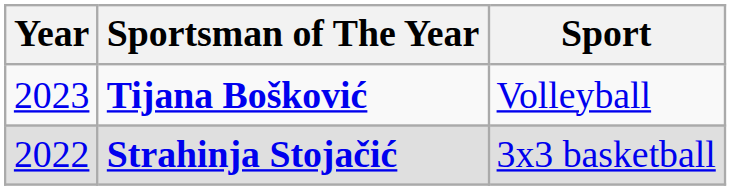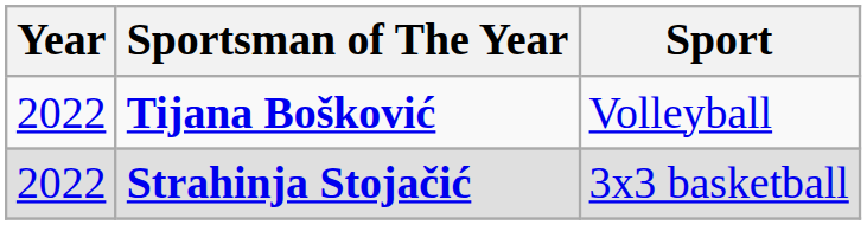 <table class="wikitable">
 <tr>
 <th><strong>Year</strong></th>
 <th><strong>Sportsman of The Year</strong></th>
 <th><strong>Sport</strong></th>
 </tr>
 <tr>
-<td><a href='#'>2023</a></td>
+<td><a href='#'>2022</a></td>
 <td><strong><a href='#'>Tijana Bošković</a></strong></td>
 <td> <a href='#'>Volleyball</a></td>
 </tr>
 <tr bgcolor=#DFDFDF>
 <td><a href='#'>2022</a></td>
 <td><strong><a href='#'>Strahinja Stojačić</a></strong></td>
 <td> <a href='#'>3x3 basketball</a></td>
 </tr>
 </table>
